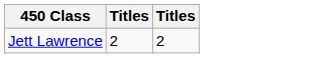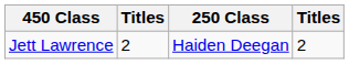 <table class="wikitable">
 <tr>
 <th>450 Class</th>
 <th>Titles</th>
+<th>250 Class</th>
 <th>Titles</th>
 </tr>
 <tr>
 <td> <a href='#'>Jett Lawrence</a></td>
 <td>2</td>
+<td> <a href='#'>Haiden Deegan</a></td>
 <td>2</td>
 </tr>
 </table>
